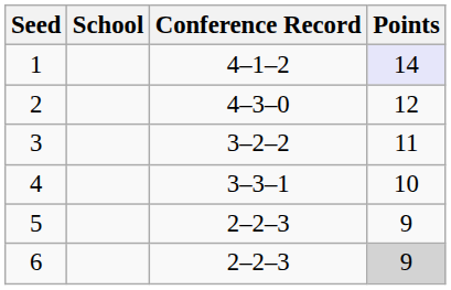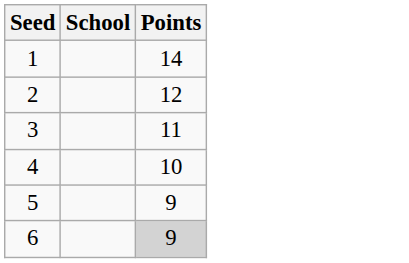 <table class="wikitable" style="text-align:center">
 <tr>
 <th>Seed</th>
 <th>School</th>
-<th>Conference Record</th>
 <th>Points</th>
 </tr>
 <tr>
 <td>1</td>
 <td></td>
-<td>4–1–2</td>
-<td style="background: lavender;">14</td>
+<td>14</td>
 </tr>
 <tr>
 <td>2</td>
 <td></td>
-<td>4–3–0</td>
 <td>12</td>
 </tr>
 <tr>
 <td>3</td>
 <td></td>
-<td>3–2–2</td>
 <td>11</td>
 </tr>
 <tr>
 <td>4</td>
 <td></td>
-<td>3–3–1</td>
 <td>10</td>
 </tr>
 <tr>
 <td>5</td>
 <td></td>
-<td>2–2–3</td>
 <td>9</td>
 </tr>
 <tr>
 <td>6</td>
 <td></td>
-<td>2–2–3</td>
 <td style="background: lightgrey;">9</td>
 </tr>
 </table>
